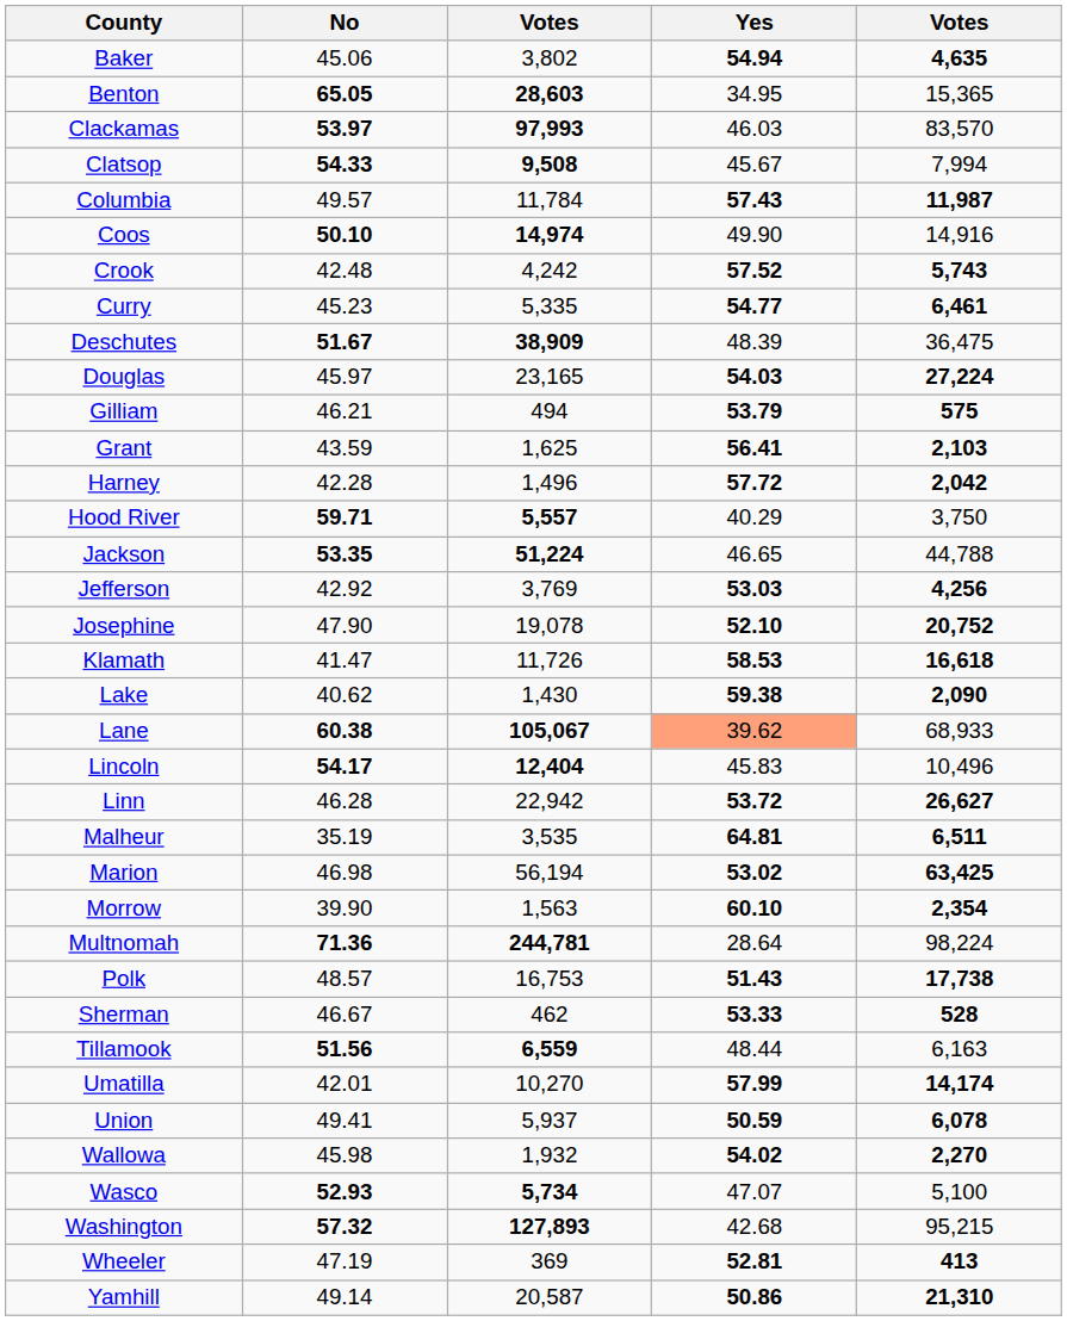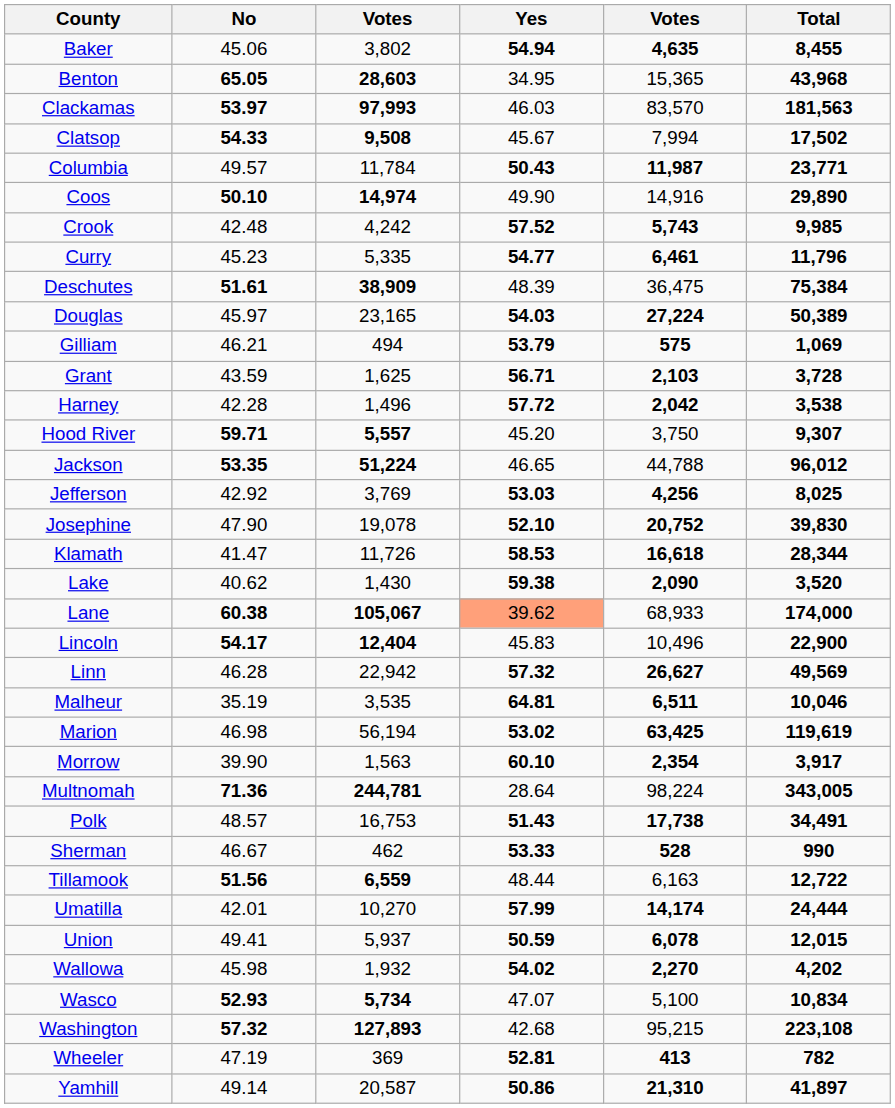 <table width="60%" class="wikitable sortable">
 <tr>
 <th width="11%">County</th>
 <th width="10%">No</th>
 <th width="10%">Votes</th>
 <th width="10%">Yes</th>
 <th width="10%">Votes</th>
+<th width="10%">Total</th>
 </tr>
 <tr>
 <td align="center"><a href='#'>Baker</a></td>
 <td align="center">45.06</td>
 <td align="center">3,802</td>
 <td align="center"><strong>54.94</strong></td>
 <td align="center"><strong>4,635</strong></td>
+<td align="center"><strong>8,455</strong></td>
 </tr>
 <tr>
 <td align="center"><a href='#'>Benton</a></td>
 <td align="center"><strong>65.05</strong></td>
 <td align="center"><strong>28,603</strong></td>
 <td align="center">34.95</td>
 <td align="center">15,365</td>
+<td align="center"><strong>43,968</strong></td>
 </tr>
 <tr>
 <td align="center"><a href='#'>Clackamas</a></td>
 <td align="center"><strong>53.97</strong></td>
 <td align="center"><strong>97,993</strong></td>
 <td align="center">46.03</td>
 <td align="center">83,570</td>
+<td align="center"><strong>181,563</strong></td>
 </tr>
 <tr>
 <td align="center"><a href='#'>Clatsop</a></td>
 <td align="center"><strong>54.33</strong></td>
 <td align="center"><strong>9,508</strong></td>
 <td align="center">45.67</td>
 <td align="center">7,994</td>
+<td align="center"><strong>17,502</strong></td>
 </tr>
 <tr>
 <td align="center"><a href='#'>Columbia</a></td>
 <td align="center">49.57</td>
 <td align="center">11,784</td>
-<td align="center"><strong>57.43</strong></td>
+<td align="center"><strong>50.43</strong></td>
 <td align="center"><strong>11,987</strong></td>
+<td align="center"><strong>23,771</strong></td>
 </tr>
 <tr>
 <td align="center"><a href='#'>Coos</a></td>
 <td align="center"><strong>50.10</strong></td>
 <td align="center"><strong>14,974</strong></td>
 <td align="center">49.90</td>
 <td align="center">14,916</td>
+<td align="center"><strong>29,890</strong></td>
 </tr>
 <tr>
 <td align="center"><a href='#'>Crook</a></td>
 <td align="center">42.48</td>
 <td align="center">4,242</td>
 <td align="center"><strong>57.52</strong></td>
 <td align="center"><strong>5,743</strong></td>
+<td align="center"><strong>9,985</strong></td>
 </tr>
 <tr>
 <td align="center"><a href='#'>Curry</a></td>
 <td align="center">45.23</td>
 <td align="center">5,335</td>
 <td align="center"><strong>54.77</strong></td>
 <td align="center"><strong>6,461</strong></td>
+<td align="center"><strong>11,796</strong></td>
 </tr>
 <tr>
 <td align="center"><a href='#'>Deschutes</a></td>
-<td align="center"><strong>51.67</strong></td>
+<td align="center"><strong>51.61</strong></td>
 <td align="center"><strong>38,909</strong></td>
 <td align="center">48.39</td>
 <td align="center">36,475</td>
+<td align="center"><strong>75,384</strong></td>
 </tr>
 <tr>
 <td align="center"><a href='#'>Douglas</a></td>
 <td align="center">45.97</td>
 <td align="center">23,165</td>
 <td align="center"><strong>54.03</strong></td>
 <td align="center"><strong>27,224</strong></td>
+<td align="center"><strong>50,389</strong></td>
 </tr>
 <tr>
 <td align="center"><a href='#'>Gilliam</a></td>
 <td align="center">46.21</td>
 <td align="center">494</td>
 <td align="center"><strong>53.79</strong></td>
 <td align="center"><strong>575</strong></td>
+<td align="center"><strong>1,069</strong></td>
 </tr>
 <tr>
 <td align="center"><a href='#'>Grant</a></td>
 <td align="center">43.59</td>
 <td align="center">1,625</td>
-<td align="center"><strong>56.41</strong></td>
+<td align="center"><strong>56.71</strong></td>
 <td align="center"><strong>2,103</strong></td>
+<td align="center"><strong>3,728</strong></td>
 </tr>
 <tr>
 <td align="center"><a href='#'>Harney</a></td>
 <td align="center">42.28</td>
 <td align="center">1,496</td>
 <td align="center"><strong>57.72</strong></td>
 <td align="center"><strong>2,042</strong></td>
+<td align="center"><strong>3,538</strong></td>
 </tr>
 <tr>
 <td align="center"><a href='#'>Hood River</a></td>
 <td align="center"><strong>59.71</strong></td>
 <td align="center"><strong>5,557</strong></td>
-<td align="center">40.29</td>
+<td align="center">45.20</td>
 <td align="center">3,750</td>
+<td align="center"><strong>9,307</strong></td>
 </tr>
 <tr>
 <td align="center"><a href='#'>Jackson</a></td>
 <td align="center"><strong>53.35</strong></td>
 <td align="center"><strong>51,224</strong></td>
 <td align="center">46.65</td>
 <td align="center">44,788</td>
+<td align="center"><strong>96,012</strong></td>
 </tr>
 <tr>
 <td align="center"><a href='#'>Jefferson</a></td>
 <td align="center">42.92</td>
 <td align="center">3,769</td>
 <td align="center"><strong>53.03</strong></td>
 <td align="center"><strong>4,256</strong></td>
+<td align="center"><strong>8,025</strong></td>
 </tr>
 <tr>
 <td align="center"><a href='#'>Josephine</a></td>
 <td align="center">47.90</td>
 <td align="center">19,078</td>
 <td align="center"><strong>52.10</strong></td>
 <td align="center"><strong>20,752</strong></td>
+<td align="center"><strong>39,830</strong></td>
 </tr>
 <tr>
 <td align="center"><a href='#'>Klamath</a></td>
 <td align="center">41.47</td>
 <td align="center">11,726</td>
 <td align="center"><strong>58.53</strong></td>
 <td align="center"><strong>16,618</strong></td>
+<td align="center"><strong>28,344</strong></td>
 </tr>
 <tr>
 <td align="center"><a href='#'>Lake</a></td>
 <td align="center">40.62</td>
 <td align="center">1,430</td>
 <td align="center"><strong>59.38</strong></td>
 <td align="center"><strong>2,090</strong></td>
+<td align="center"><strong>3,520</strong></td>
 </tr>
 <tr>
 <td align="center"><a href='#'>Lane</a></td>
 <td align="center"><strong>60.38</strong></td>
 <td align="center"><strong>105,067</strong></td>
 <td align="center" style="background: lightsalmon;">39.62</td>
 <td align="center">68,933</td>
+<td align="center"><strong>174,000</strong></td>
 </tr>
 <tr>
 <td align="center"><a href='#'>Lincoln</a></td>
 <td align="center"><strong>54.17</strong></td>
 <td align="center"><strong>12,404</strong></td>
 <td align="center">45.83</td>
 <td align="center">10,496</td>
+<td align="center"><strong>22,900</strong></td>
 </tr>
 <tr>
 <td align="center"><a href='#'>Linn</a></td>
 <td align="center">46.28</td>
 <td align="center">22,942</td>
-<td align="center"><strong>53.72</strong></td>
+<td align="center"><strong>57.32</strong></td>
 <td align="center"><strong>26,627</strong></td>
+<td align="center"><strong>49,569</strong></td>
 </tr>
 <tr>
 <td align="center"><a href='#'>Malheur</a></td>
 <td align="center">35.19</td>
 <td align="center">3,535</td>
 <td align="center"><strong>64.81</strong></td>
 <td align="center"><strong>6,511</strong></td>
+<td align="center"><strong>10,046</strong></td>
 </tr>
 <tr>
 <td align="center"><a href='#'>Marion</a></td>
 <td align="center">46.98</td>
 <td align="center">56,194</td>
 <td align="center"><strong>53.02</strong></td>
 <td align="center"><strong>63,425</strong></td>
+<td align="center"><strong>119,619</strong></td>
 </tr>
 <tr>
 <td align="center"><a href='#'>Morrow</a></td>
 <td align="center">39.90</td>
 <td align="center">1,563</td>
 <td align="center"><strong>60.10</strong></td>
 <td align="center"><strong>2,354</strong></td>
+<td align="center"><strong>3,917</strong></td>
 </tr>
 <tr>
 <td align="center"><a href='#'>Multnomah</a></td>
 <td align="center"><strong>71.36</strong></td>
 <td align="center"><strong>244,781</strong></td>
 <td align="center">28.64</td>
 <td align="center">98,224</td>
+<td align="center"><strong>343,005</strong></td>
 </tr>
 <tr>
 <td align="center"><a href='#'>Polk</a></td>
 <td align="center">48.57</td>
 <td align="center">16,753</td>
 <td align="center"><strong>51.43</strong></td>
 <td align="center"><strong>17,738</strong></td>
+<td align="center"><strong>34,491</strong></td>
 </tr>
 <tr>
 <td align="center"><a href='#'>Sherman</a></td>
 <td align="center">46.67</td>
 <td align="center">462</td>
 <td align="center"><strong>53.33</strong></td>
 <td align="center"><strong>528</strong></td>
+<td align="center"><strong>990</strong></td>
 </tr>
 <tr>
 <td align="center"><a href='#'>Tillamook</a></td>
 <td align="center"><strong>51.56</strong></td>
 <td align="center"><strong>6,559</strong></td>
 <td align="center">48.44</td>
 <td align="center">6,163</td>
+<td align="center"><strong>12,722</strong></td>
 </tr>
 <tr>
 <td align="center"><a href='#'>Umatilla</a></td>
 <td align="center">42.01</td>
 <td align="center">10,270</td>
 <td align="center"><strong>57.99</strong></td>
 <td align="center"><strong>14,174</strong></td>
+<td align="center"><strong>24,444</strong></td>
 </tr>
 <tr>
 <td align="center"><a href='#'>Union</a></td>
 <td align="center">49.41</td>
 <td align="center">5,937</td>
 <td align="center"><strong>50.59</strong></td>
 <td align="center"><strong>6,078</strong></td>
+<td align="center"><strong>12,015</strong></td>
 </tr>
 <tr>
 <td align="center"><a href='#'>Wallowa</a></td>
 <td align="center">45.98</td>
 <td align="center">1,932</td>
 <td align="center"><strong>54.02</strong></td>
 <td align="center"><strong>2,270</strong></td>
+<td align="center"><strong>4,202</strong></td>
 </tr>
 <tr>
 <td align="center"><a href='#'>Wasco</a></td>
 <td align="center"><strong>52.93</strong></td>
 <td align="center"><strong>5,734</strong></td>
 <td align="center">47.07</td>
 <td align="center">5,100</td>
+<td align="center"><strong>10,834</strong></td>
 </tr>
 <tr>
 <td align="center"><a href='#'>Washington</a></td>
 <td align="center"><strong>57.32</strong></td>
 <td align="center"><strong>127,893</strong></td>
 <td align="center">42.68</td>
 <td align="center">95,215</td>
+<td align="center"><strong>223,108</strong></td>
 </tr>
 <tr>
 <td align="center"><a href='#'>Wheeler</a></td>
 <td align="center">47.19</td>
 <td align="center">369</td>
 <td align="center"><strong>52.81</strong></td>
 <td align="center"><strong>413</strong></td>
+<td align="center"><strong>782</strong></td>
 </tr>
 <tr>
 <td align="center"><a href='#'>Yamhill</a></td>
 <td align="center">49.14</td>
 <td align="center">20,587</td>
 <td align="center"><strong>50.86</strong></td>
 <td align="center"><strong>21,310</strong></td>
+<td align="center"><strong>41,897</strong></td>
 </tr>
 </table>
